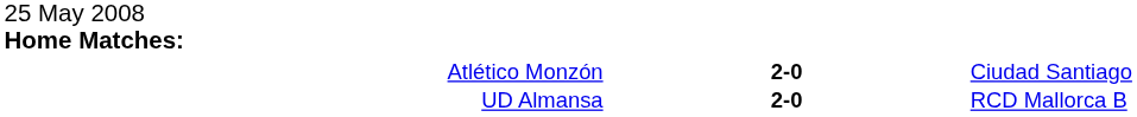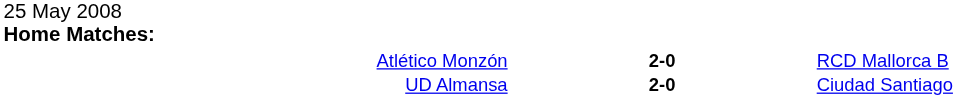 <table width=100% cellspacing=1>
 <tr>
 <th width=20%></th>
 <th width=12%></th>
 <th width=20%></th>
 <th></th>
 </tr>
 <tr>
 <td>25 May 2008<br><strong>Home Matches:</strong></td>
 </tr>
 <tr style=font-size:90%>
 <td align=right><a href='#'>Atlético Monzón</a></td>
 <td align=center><strong>2-0</strong></td>
-<td><a href='#'>Ciudad Santiago</a></td>
+<td><a href='#'>RCD Mallorca B</a></td>
 </tr>
 <tr style=font-size:90%>
 <td align=right><a href='#'>UD Almansa</a></td>
 <td align=center><strong>2-0</strong></td>
-<td><a href='#'>RCD Mallorca B</a></td>
+<td><a href='#'>Ciudad Santiago</a></td>
 </tr>
 </table>
